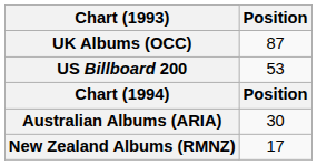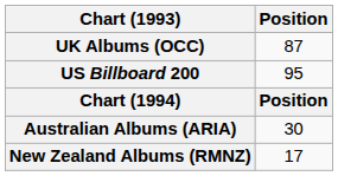 <table class="wikitable plainrowheaders" style="text-align:center;">
 <tr>
 <th>Chart (1993)</th>
 <th>Position</th>
 </tr>
 <tr>
 <th scope="row">UK Albums (OCC)</th>
 <td>87</td>
 </tr>
 <tr>
 <th scope="row">US <em>Billboard</em> 200</th>
-<td>53</td>
+<td>95</td>
 </tr>
 <tr>
 <th>Chart (1994)</th>
 <th>Position</th>
 </tr>
 <tr>
 <th scope="row">Australian Albums (ARIA)</th>
 <td>30</td>
 </tr>
 <tr>
 <th scope="row">New Zealand Albums (RMNZ)</th>
 <td>17</td>
 </tr>
 </table>
